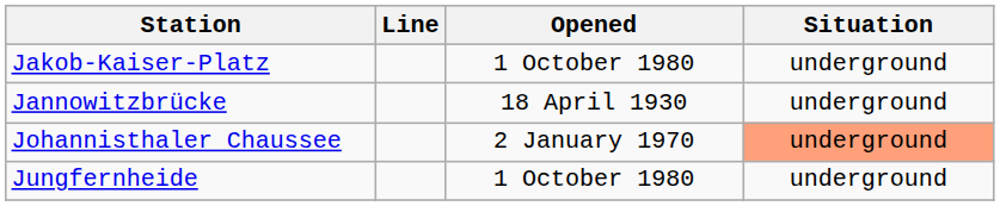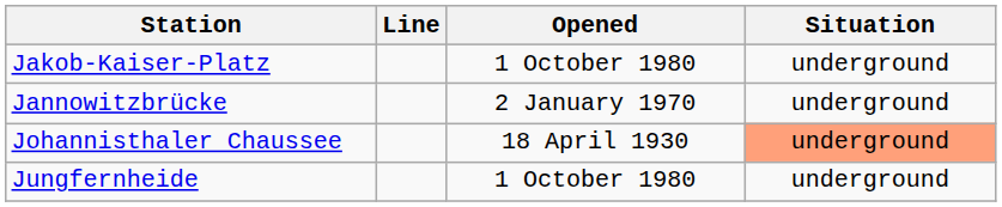 <table class="wikitable" style="text-align:center">
 <tr>
 <th style="width:15em">Station</th>
 <th>Line</th>
 <th style="width:12em">Opened</th>
 <th style="width:10em">Situation</th>
 </tr>
 <tr>
 <td align="left"><a href='#'>Jakob-Kaiser-Platz</a></td>
 <td></td>
 <td>1 October 1980</td>
 <td>underground</td>
 </tr>
 <tr>
 <td align="left"><a href='#'>Jannowitzbrücke</a></td>
 <td></td>
-<td>18 April 1930</td>
+<td>2 January 1970</td>
 <td>underground</td>
 </tr>
 <tr>
 <td align="left"><a href='#'>Johannisthaler Chaussee</a></td>
 <td></td>
-<td>2 January 1970</td>
+<td>18 April 1930</td>
 <td style="background: lightsalmon;">underground</td>
 </tr>
 <tr>
 <td align="left"><a href='#'>Jungfernheide</a></td>
 <td></td>
 <td>1 October 1980</td>
 <td>underground</td>
 </tr>
 </table>
